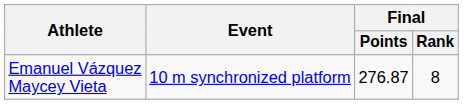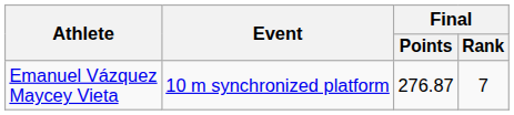 <table class="wikitable" style="text-align:center; font-size:90%;">
 <tr>
 <th rowspan="2">Athlete</th>
 <th rowspan="2">Event</th>
 <th colspan="2">Final</th>
 </tr>
 <tr style="font-size:95%">
 <th>Points</th>
 <th>Rank</th>
 </tr>
 <tr>
 <td align=left><a href='#'>Emanuel Vázquez</a><br> <a href='#'>Maycey Vieta</a></td>
 <td align=left><a href='#'>10 m synchronized platform</a></td>
 <td>276.87</td>
-<td>8</td>
+<td>7</td>
 </tr>
 </table>
